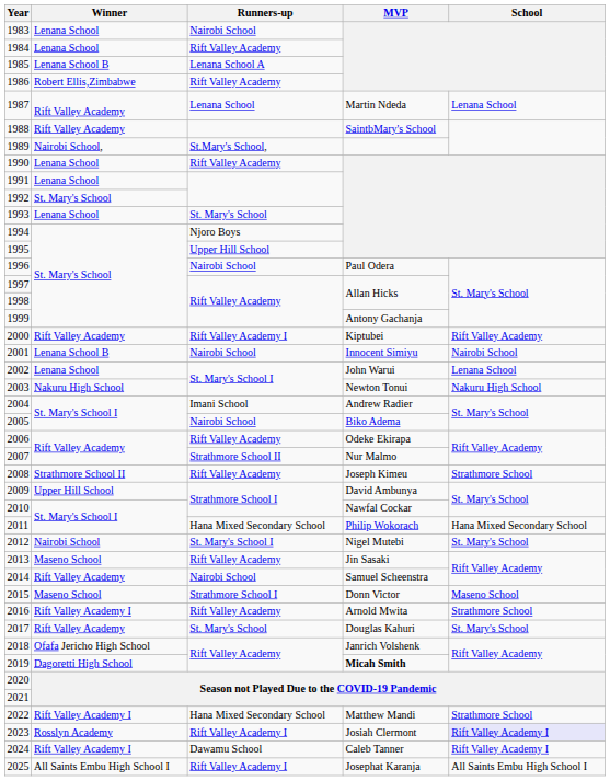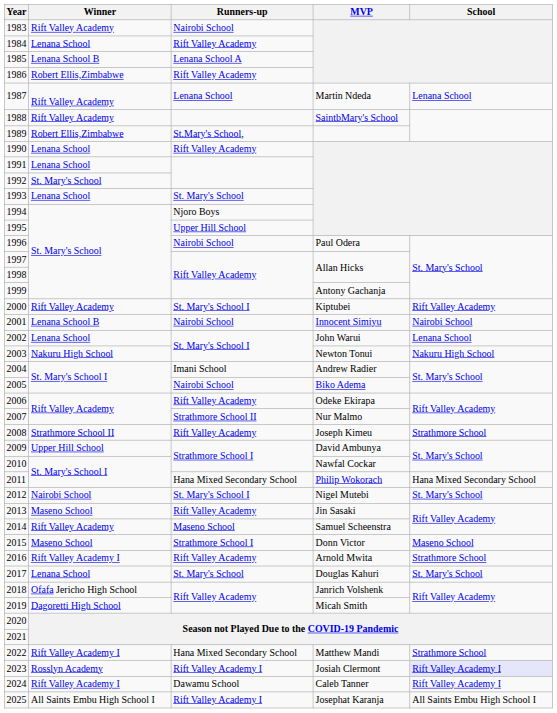 <table class="wikitable sortable" width="70%">
 <tr>
 <th width="10px">Year</th>
 <th>Winner</th>
 <th>Runners-up</th>
 <th><a href='#'>MVP</a></th>
 <th>School</th>
 </tr>
 <tr>
 <td>1983</td>
-<td><a href='#'>Lenana School</a></td>
+<td><a href='#'>Rift Valley Academy</a></td>
 <td><a href='#'>Nairobi School</a></td>
 <th colspan="2" rowspan="4"></th>
 </tr>
 <tr>
 <td>1984</td>
 <td><a href='#'>Lenana School</a></td>
 <td><a href='#'>Rift Valley Academy</a></td>
 </tr>
 <tr>
 <td>1985</td>
 <td><a href='#'>Lenana School B </a></td>
 <td><a href='#'>Lenana School A</a></td>
 </tr>
 <tr>
 <td>1986</td>
 <td><a href='#'>Robert Ellis,Zimbabwe</a></td>
 <td><a href='#'>Rift Valley Academy</a></td>
 </tr>
 <tr>
 <td>1987</td>
 <td><br><a href='#'>Rift Valley Academy</a></td>
 <td><a href='#'>Lenana School</a></td>
 <td>Martin Ndeda</td>
 <td><a href='#'>Lenana School</a></td>
 </tr>
 <tr>
 <td>1988</td>
 <td><a href='#'>Rift Valley Academy</a></td>
 <td></td>
 <td><a href='#'>SaintbMary's School</a></td>
 </tr>
 <tr>
 <td>1989</td>
-<td><a href='#'>Nairobi School</a>,</td>
+<td><a href='#'>Robert Ellis,Zimbabwe</a></td>
 <td><a href='#'>St.Mary's School</a>,</td>
 <td></td>
 </tr>
 <tr>
 <td>1990</td>
 <td><a href='#'>Lenana School</a></td>
 <td><a href='#'>Rift Valley Academy</a></td>
 <th colspan="2" rowspan="6"></th>
 </tr>
 <tr>
 <td>1991</td>
 <td><a href='#'>Lenana School</a></td>
 </tr>
 <tr>
 <td>1992</td>
 <td><a href='#'>St. Mary's School</a></td>
 </tr>
 <tr>
 <td>1993</td>
 <td><a href='#'>Lenana School</a></td>
 <td><a href='#'>St. Mary's School</a></td>
 </tr>
 <tr>
 <td>1994</td>
 <td rowspan="6"><a href='#'>St. Mary's School</a></td>
 <td>Njoro Boys</td>
 </tr>
 <tr>
 <td>1995</td>
 <td><a href='#'>Upper Hill School</a></td>
 </tr>
 <tr>
 <td>1996</td>
 <td><a href='#'>Nairobi School</a></td>
 <td>Paul Odera</td>
 <td rowspan="4"><a href='#'>St. Mary's School</a></td>
 </tr>
 <tr>
 <td>1997</td>
 <td rowspan="3"><a href='#'>Rift Valley Academy</a></td>
 <td rowspan="2">Allan Hicks</td>
 </tr>
 <tr>
 <td>1998</td>
 </tr>
 <tr>
 <td>1999</td>
 <td>Antony Gachanja</td>
 </tr>
 <tr>
 <td>2000</td>
 <td><a href='#'>Rift Valley Academy</a></td>
-<td><a href='#'>Rift Valley Academy I</a></td>
+<td><a href='#'>St. Mary's School I</a></td>
 <td>Kiptubei</td>
 <td><a href='#'>Rift Valley Academy</a></td>
 </tr>
 <tr>
 <td>2001</td>
 <td><a href='#'>Lenana School B </a></td>
 <td><a href='#'>Nairobi School</a></td>
 <td><a href='#'>Innocent Simiyu</a></td>
 <td><a href='#'>Nairobi School</a></td>
 </tr>
 <tr>
 <td>2002</td>
 <td><a href='#'>Lenana School</a></td>
 <td rowspan="2"><a href='#'>St. Mary's School I</a></td>
 <td>John Warui</td>
 <td><a href='#'>Lenana School</a></td>
 </tr>
 <tr>
 <td>2003</td>
 <td><a href='#'>Nakuru High School</a></td>
 <td>Newton Tonui</td>
 <td><a href='#'>Nakuru High School</a></td>
 </tr>
 <tr>
 <td>2004</td>
 <td rowspan="2"><a href='#'>St. Mary's School I</a></td>
 <td>Imani School</td>
 <td>Andrew Radier</td>
 <td rowspan="2"><a href='#'>St. Mary's School</a></td>
 </tr>
 <tr>
 <td>2005</td>
 <td><a href='#'>Nairobi School</a></td>
 <td><a href='#'>Biko Adema</a></td>
 </tr>
 <tr>
 <td>2006</td>
 <td rowspan="2"><a href='#'>Rift Valley Academy</a></td>
 <td><a href='#'>Rift Valley Academy</a></td>
 <td>Odeke Ekirapa</td>
 <td rowspan="2"><a href='#'>Rift Valley Academy</a></td>
 </tr>
 <tr>
 <td>2007</td>
 <td><a href='#'>Strathmore School II</a></td>
 <td>Nur Malmo</td>
 </tr>
 <tr>
 <td>2008</td>
 <td><a href='#'>Strathmore School II</a></td>
 <td><a href='#'>Rift Valley Academy</a></td>
 <td>Joseph Kimeu</td>
 <td><a href='#'>Strathmore School</a></td>
 </tr>
 <tr>
 <td>2009</td>
 <td><a href='#'>Upper Hill School</a></td>
 <td rowspan="2"><a href='#'>Strathmore School I</a></td>
 <td>David Ambunya</td>
 <td rowspan="2"><a href='#'>St. Mary's School</a></td>
 </tr>
 <tr>
 <td>2010</td>
 <td rowspan="2"><a href='#'>St. Mary's School I</a></td>
 <td>Nawfal Cockar</td>
 </tr>
 <tr>
 <td>2011</td>
 <td> Hana Mixed Secondary School</td>
 <td><a href='#'>Philip Wokorach</a></td>
 <td> Hana Mixed Secondary School</td>
 </tr>
 <tr>
 <td>2012</td>
 <td><a href='#'>Nairobi School</a></td>
 <td><a href='#'>St. Mary's School I</a></td>
 <td>Nigel Mutebi</td>
 <td><a href='#'>St. Mary's School</a></td>
 </tr>
 <tr>
 <td>2013</td>
 <td><a href='#'>Maseno School</a></td>
 <td><a href='#'>Rift Valley Academy</a></td>
 <td>Jin Sasaki</td>
 <td rowspan="2"><a href='#'>Rift Valley Academy</a></td>
 </tr>
 <tr>
 <td>2014</td>
 <td><a href='#'>Rift Valley Academy</a></td>
-<td><a href='#'>Nairobi School</a></td>
+<td><a href='#'>Maseno School</a></td>
 <td>Samuel Scheenstra</td>
 </tr>
 <tr>
 <td>2015</td>
 <td><a href='#'>Maseno School</a></td>
 <td><a href='#'>Strathmore School I</a></td>
 <td>Donn Victor</td>
 <td><a href='#'>Maseno School</a></td>
 </tr>
 <tr>
 <td>2016</td>
 <td><a href='#'>Rift Valley Academy I</a></td>
 <td><a href='#'>Rift Valley Academy</a></td>
 <td>Arnold Mwita</td>
 <td><a href='#'>Strathmore School</a></td>
 </tr>
 <tr>
 <td>2017</td>
-<td><a href='#'>Rift Valley Academy</a></td>
+<td><a href='#'>Lenana School</a></td>
 <td><a href='#'>St. Mary's School</a></td>
 <td>Douglas Kahuri</td>
 <td><a href='#'>St. Mary's School</a></td>
 </tr>
 <tr>
 <td>2018</td>
 <td><a href='#'>Ofafa</a> Jericho High School</td>
 <td rowspan="2"><a href='#'>Rift Valley Academy</a></td>
 <td>Janrich Volshenk</td>
 <td rowspan="2"><a href='#'>Rift Valley Academy</a></td>
 </tr>
 <tr>
 <td>2019</td>
 <td><a href='#'>Dagoretti High School</a></td>
-<td><strong>Micah Smith</strong></td>
+<td>Micah Smith</td>
 </tr>
 <tr>
 <td>2020</td>
 <th colspan="4" rowspan="2">Season not Played Due to the <a href='#'>COVID-19 Pandemic</a></th>
 </tr>
 <tr>
 <td>2021</td>
 </tr>
 <tr>
 <td>2022</td>
 <td><a href='#'>Rift Valley Academy I</a></td>
 <td> Hana Mixed Secondary School</td>
 <td>Matthew Mandi</td>
 <td><a href='#'>Strathmore School</a></td>
 </tr>
 <tr>
 <td>2023</td>
 <td><a href='#'>Rosslyn Academy</a></td>
 <td><a href='#'>Rift Valley Academy I</a></td>
 <td>Josiah Clermont</td>
 <td style="background: lavender;"><a href='#'>Rift Valley Academy I</a></td>
 </tr>
 <tr>
 <td>2024</td>
 <td><a href='#'>Rift Valley Academy I</a></td>
 <td>Dawamu School</td>
 <td>Caleb Tanner</td>
 <td><a href='#'>Rift Valley Academy I</a></td>
 </tr>
 <tr>
 <td>2025</td>
 <td>All Saints Embu High School I</td>
 <td><a href='#'>Rift Valley Academy I</a></td>
 <td>Josephat Karanja</td>
 <td>All Saints Embu High School I</td>
 </tr>
 </table>
